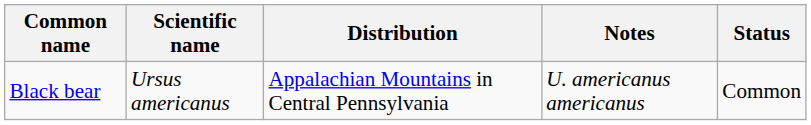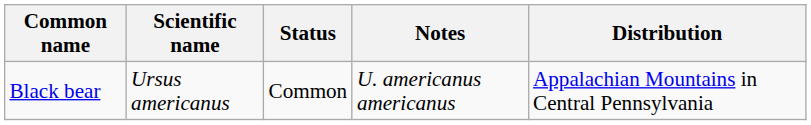 <table class="wikitable">
 <tr>
 <th>Common name</th>
 <th>Scientific name</th>
+<th>Status</th>
+<th>Notes</th>
 <th>Distribution</th>
-<th>Notes</th>
-<th>Status</th>
 </tr>
 <tr>
 <td><a href='#'>Black bear</a></td>
 <td><em>Ursus americanus</em></td>
+<td>Common</td>
+<td><em>U. americanus americanus</em></td>
 <td><a href='#'>Appalachian Mountains</a> in Central Pennsylvania</td>
-<td><em>U. americanus americanus</em></td>
-<td>Common</td>
 </tr>
 </table>
